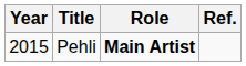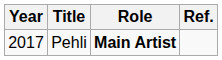 <table class="wikitable">
 <tr>
 <th>Year</th>
 <th>Title</th>
 <th>Role</th>
 <th>Ref.</th>
 </tr>
 <tr>
-<td>2015</td>
+<td>2017</td>
 <td>Pehli</td>
 <td><strong>Main Artist</strong></td>
 <td></td>
 </tr>
 </table>
